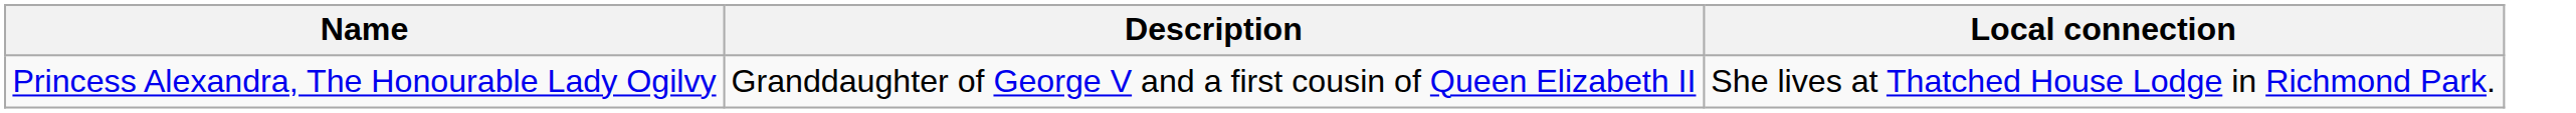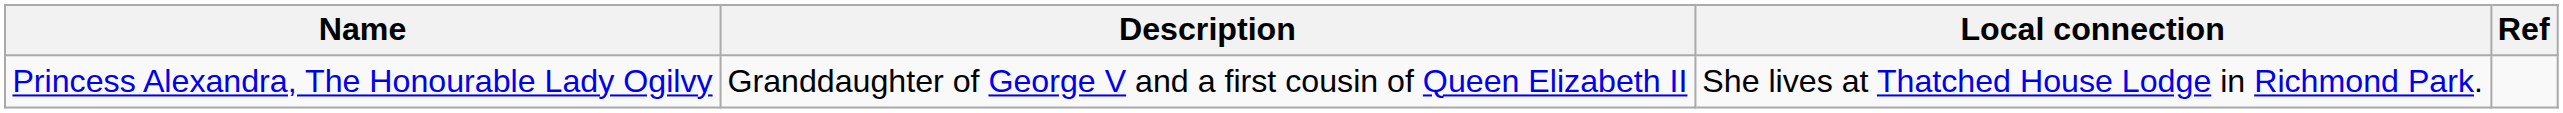 <table class="wikitable sortable">
 <tr>
 <th width=>Name</th>
 <th width=>Description</th>
 <th width=>Local connection</th>
+<th width=>Ref</th>
 </tr>
 <tr>
 <td><a href='#'>Princess Alexandra, The Honourable Lady Ogilvy</a></td>
 <td>Granddaughter of <a href='#'>George V</a> and a first cousin of <a href='#'>Queen Elizabeth II</a></td>
 <td>She lives at <a href='#'>Thatched House Lodge</a> in <a href='#'>Richmond Park</a>.</td>
+<td></td>
 </tr>
 </table>
